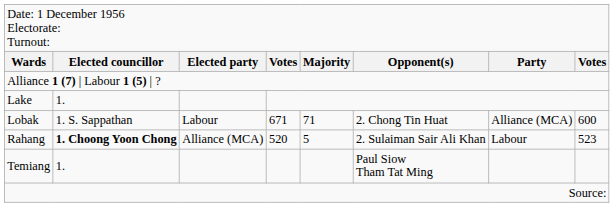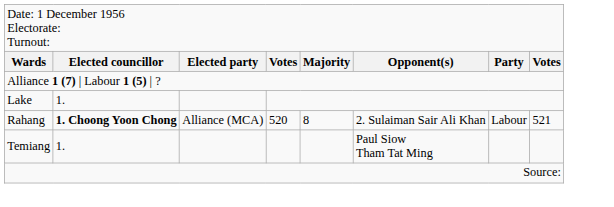 <table class=wikitable>
 <tr>
 <td colspan=8>Date: 1 December 1956 <br>Electorate: <br>Turnout:</td>
 </tr>
 <tr>
 <th>Wards</th>
 <th>Elected councillor</th>
 <th>Elected party</th>
 <th>Votes</th>
 <th>Majority</th>
 <th>Opponent(s)</th>
 <th>Party</th>
 <th>Votes</th>
 </tr>
 <tr>
 <td colspan=8>Alliance <strong>1 (7)</strong> | Labour <strong>1 (5)</strong> | ? </td>
 </tr>
 <tr>
 <td>Lake</td>
 <td>1.</td>
 <td></td>
 </tr>
 <tr>
-<td>Lobak</td>
-<td>1. S. Sappathan</td>
-<td>Labour</td>
-<td>671</td>
-<td>71</td>
-<td>2. Chong Tin Huat</td>
-<td>Alliance (MCA)</td>
-<td>600</td>
-</tr>
-<tr>
 <td>Rahang</td>
 <td><strong>1. Choong Yoon Chong</strong></td>
 <td>Alliance (MCA)</td>
 <td>520</td>
-<td>5</td>
+<td>8</td>
 <td>2. Sulaiman Sair Ali Khan</td>
 <td>Labour</td>
-<td>523</td>
+<td>521</td>
 </tr>
 <tr>
 <td>Temiang</td>
 <td>1.</td>
 <td></td>
 <td></td>
 <td></td>
 <td>Paul Siow<br>Tham Tat Ming</td>
 <td></td>
 <td></td>
 </tr>
 <tr>
 <td colspan=8 align=right>Source: </td>
 </tr>
 </table>
